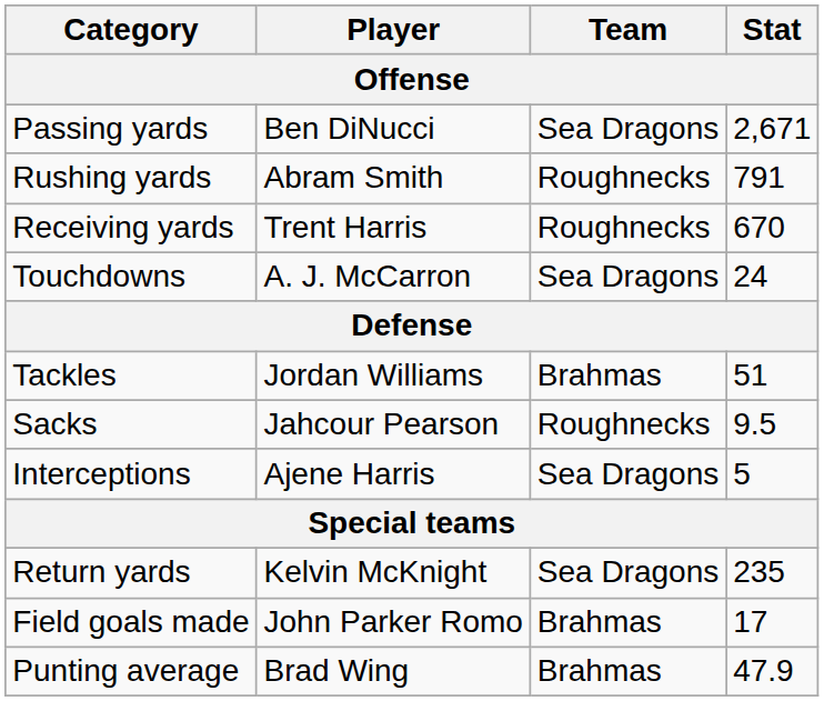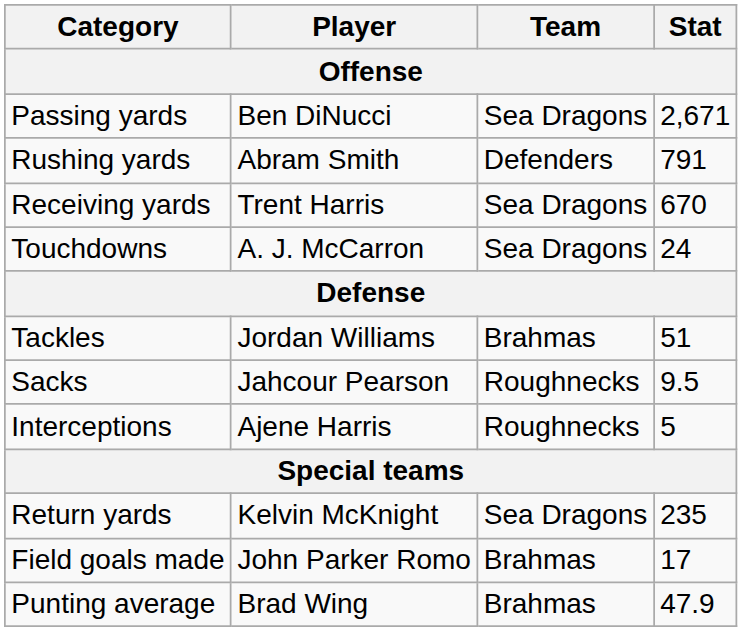 <table class="wikitable">
 <tr>
 <th>Category</th>
 <th>Player</th>
 <th>Team</th>
 <th>Stat</th>
 </tr>
 <tr>
 <th colspan="4">Offense</th>
 </tr>
 <tr>
 <td>Passing yards</td>
 <td>Ben DiNucci</td>
 <td>Sea Dragons</td>
 <td>2,671</td>
 </tr>
 <tr>
 <td>Rushing yards</td>
 <td>Abram Smith</td>
-<td>Roughnecks</td>
+<td>Defenders</td>
 <td>791</td>
 </tr>
 <tr>
 <td>Receiving yards</td>
 <td>Trent Harris</td>
-<td>Roughnecks</td>
+<td>Sea Dragons</td>
 <td>670</td>
 </tr>
 <tr>
 <td>Touchdowns</td>
 <td>A. J. McCarron</td>
 <td>Sea Dragons</td>
 <td>24</td>
 </tr>
 <tr>
 <th colspan="4">Defense</th>
 </tr>
 <tr>
 <td>Tackles</td>
 <td>Jordan Williams</td>
 <td>Brahmas</td>
 <td>51</td>
 </tr>
 <tr>
 <td>Sacks</td>
 <td>Jahcour Pearson</td>
 <td>Roughnecks</td>
 <td>9.5</td>
 </tr>
 <tr>
 <td>Interceptions</td>
 <td>Ajene Harris</td>
-<td>Sea Dragons</td>
+<td>Roughnecks</td>
 <td>5</td>
 </tr>
 <tr>
 <th colspan="4">Special teams</th>
 </tr>
 <tr>
 <td>Return yards</td>
 <td>Kelvin McKnight</td>
 <td>Sea Dragons</td>
 <td>235</td>
 </tr>
 <tr>
 <td>Field goals made</td>
 <td>John Parker Romo</td>
 <td>Brahmas</td>
 <td>17</td>
 </tr>
 <tr>
 <td>Punting average</td>
 <td>Brad Wing</td>
 <td>Brahmas</td>
 <td>47.9</td>
 </tr>
 </table>
